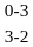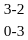 <table style="width:50%;" cellspacing="1">
 <tr>
 <th width=15%></th>
 <th width=10%></th>
 <th width=15%></th>
 </tr>
 <tr>
 </tr>
 <tr style=font-size:90%>
 <td align=right></td>
-<td align=center>0-3</td>
+<td align=center>3-2</td>
 <td></td>
 </tr>
 <tr style=font-size:90%>
 <td align=right></td>
-<td align=center>3-2</td>
+<td align=center>0-3</td>
 <td></td>
 </tr>
 </table>
